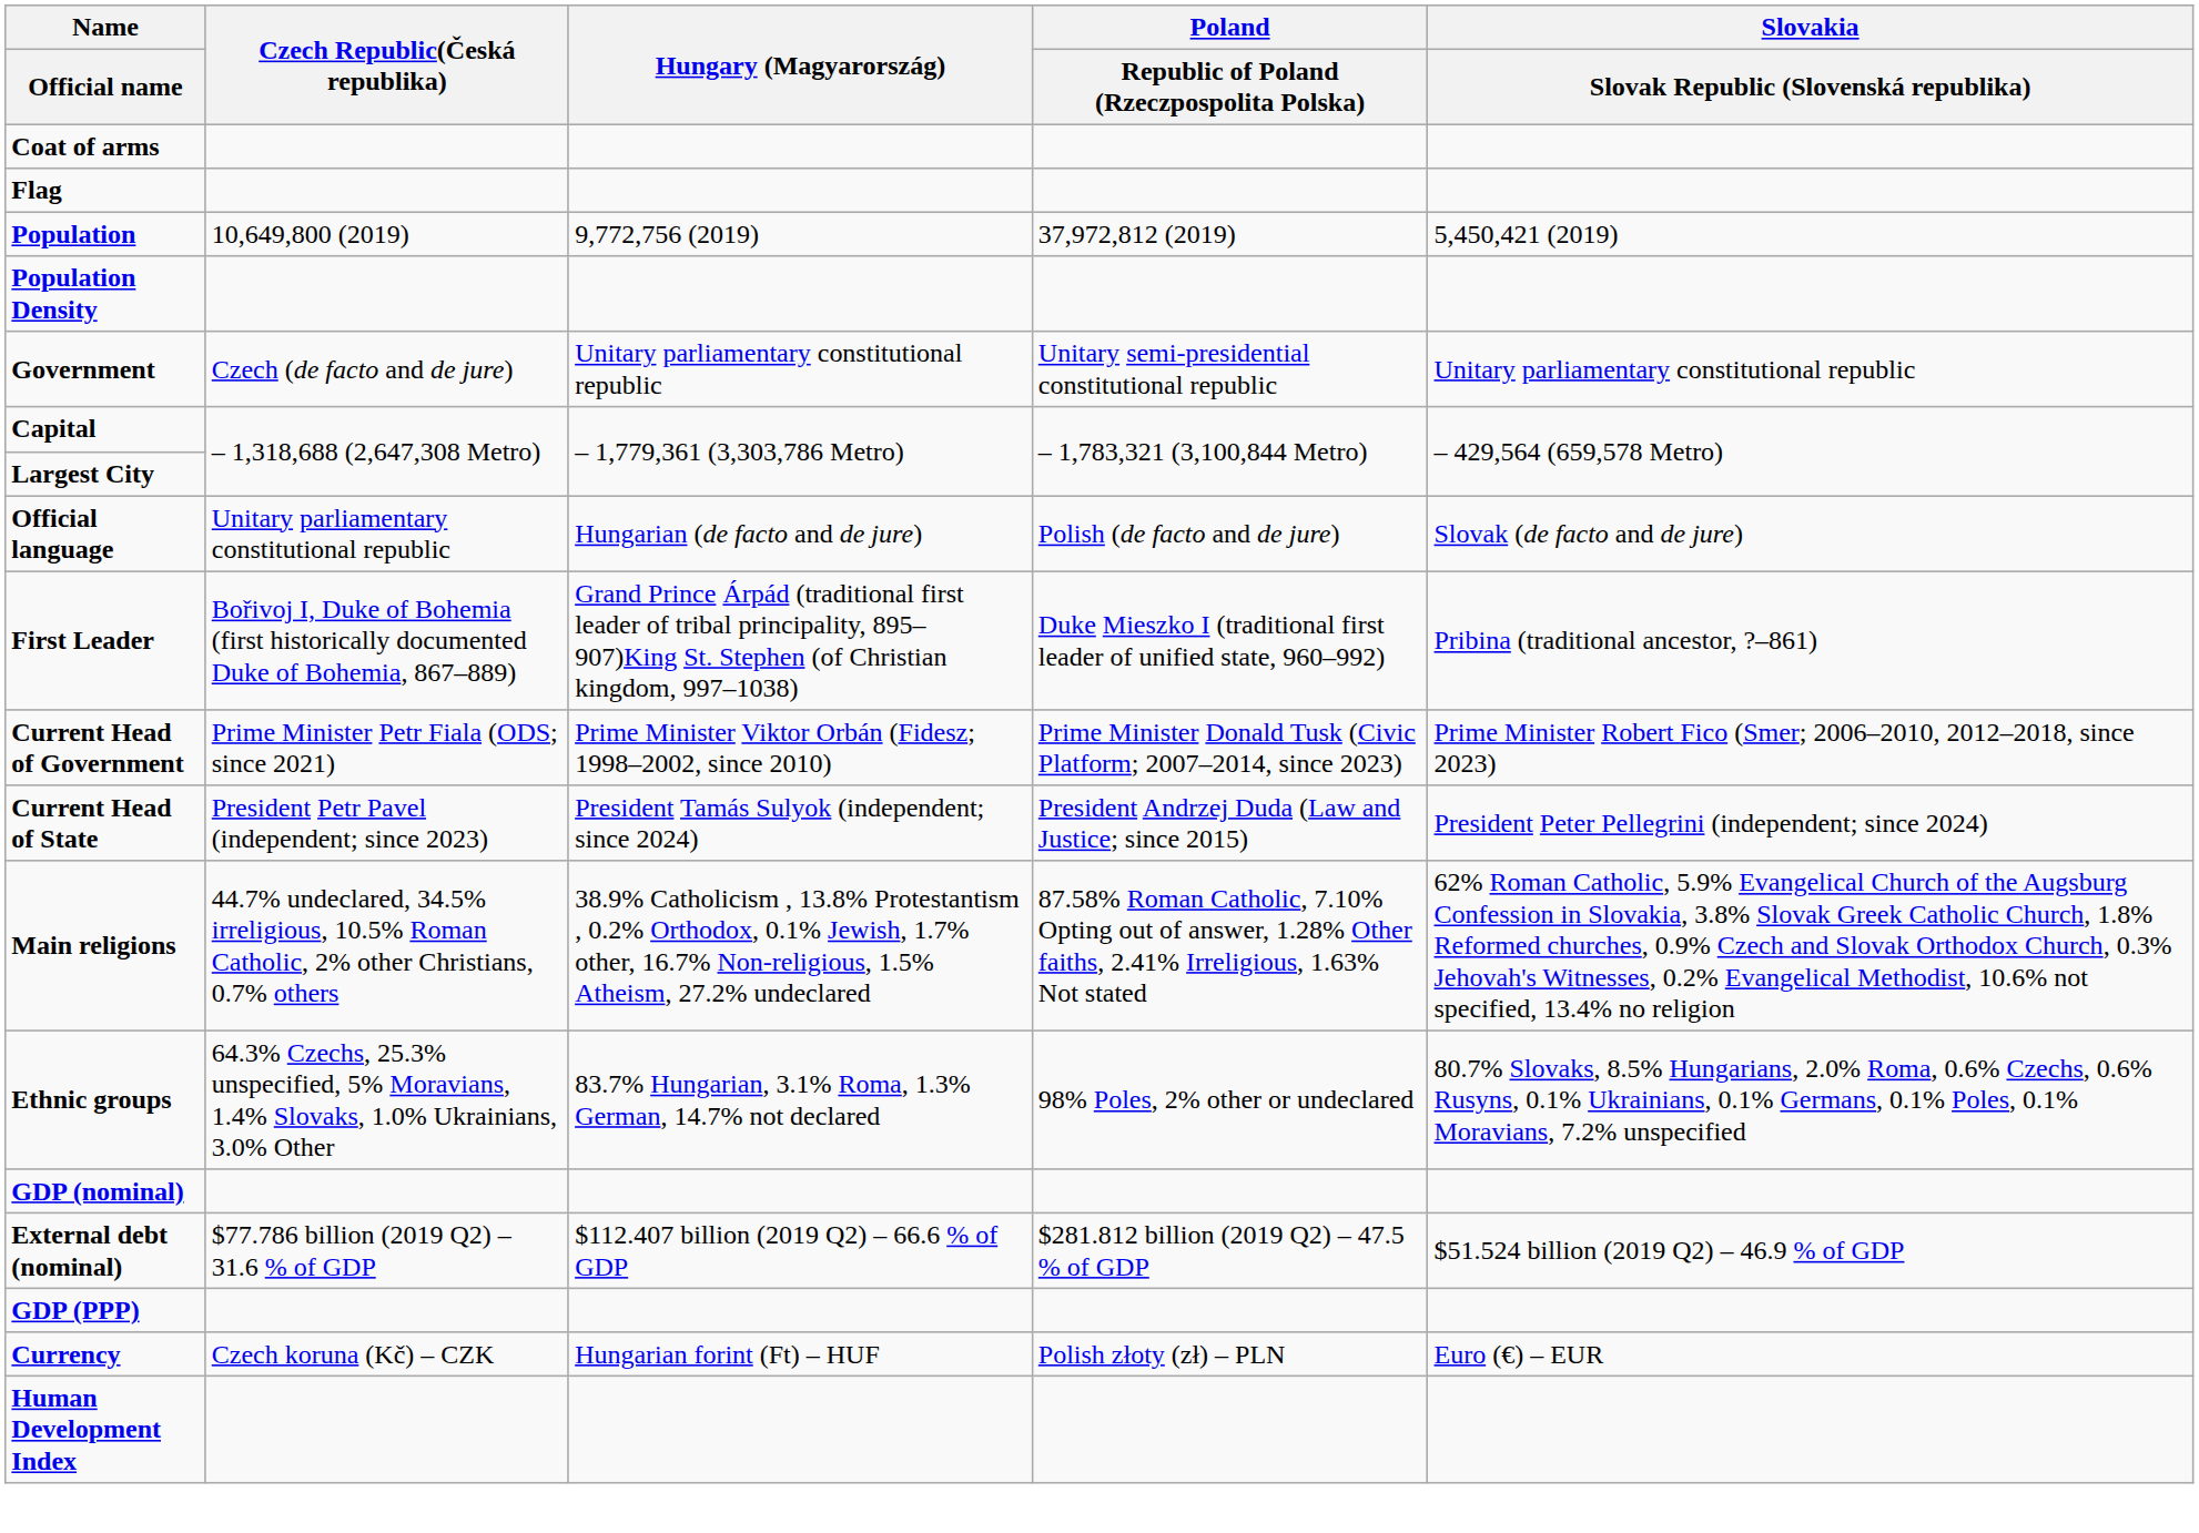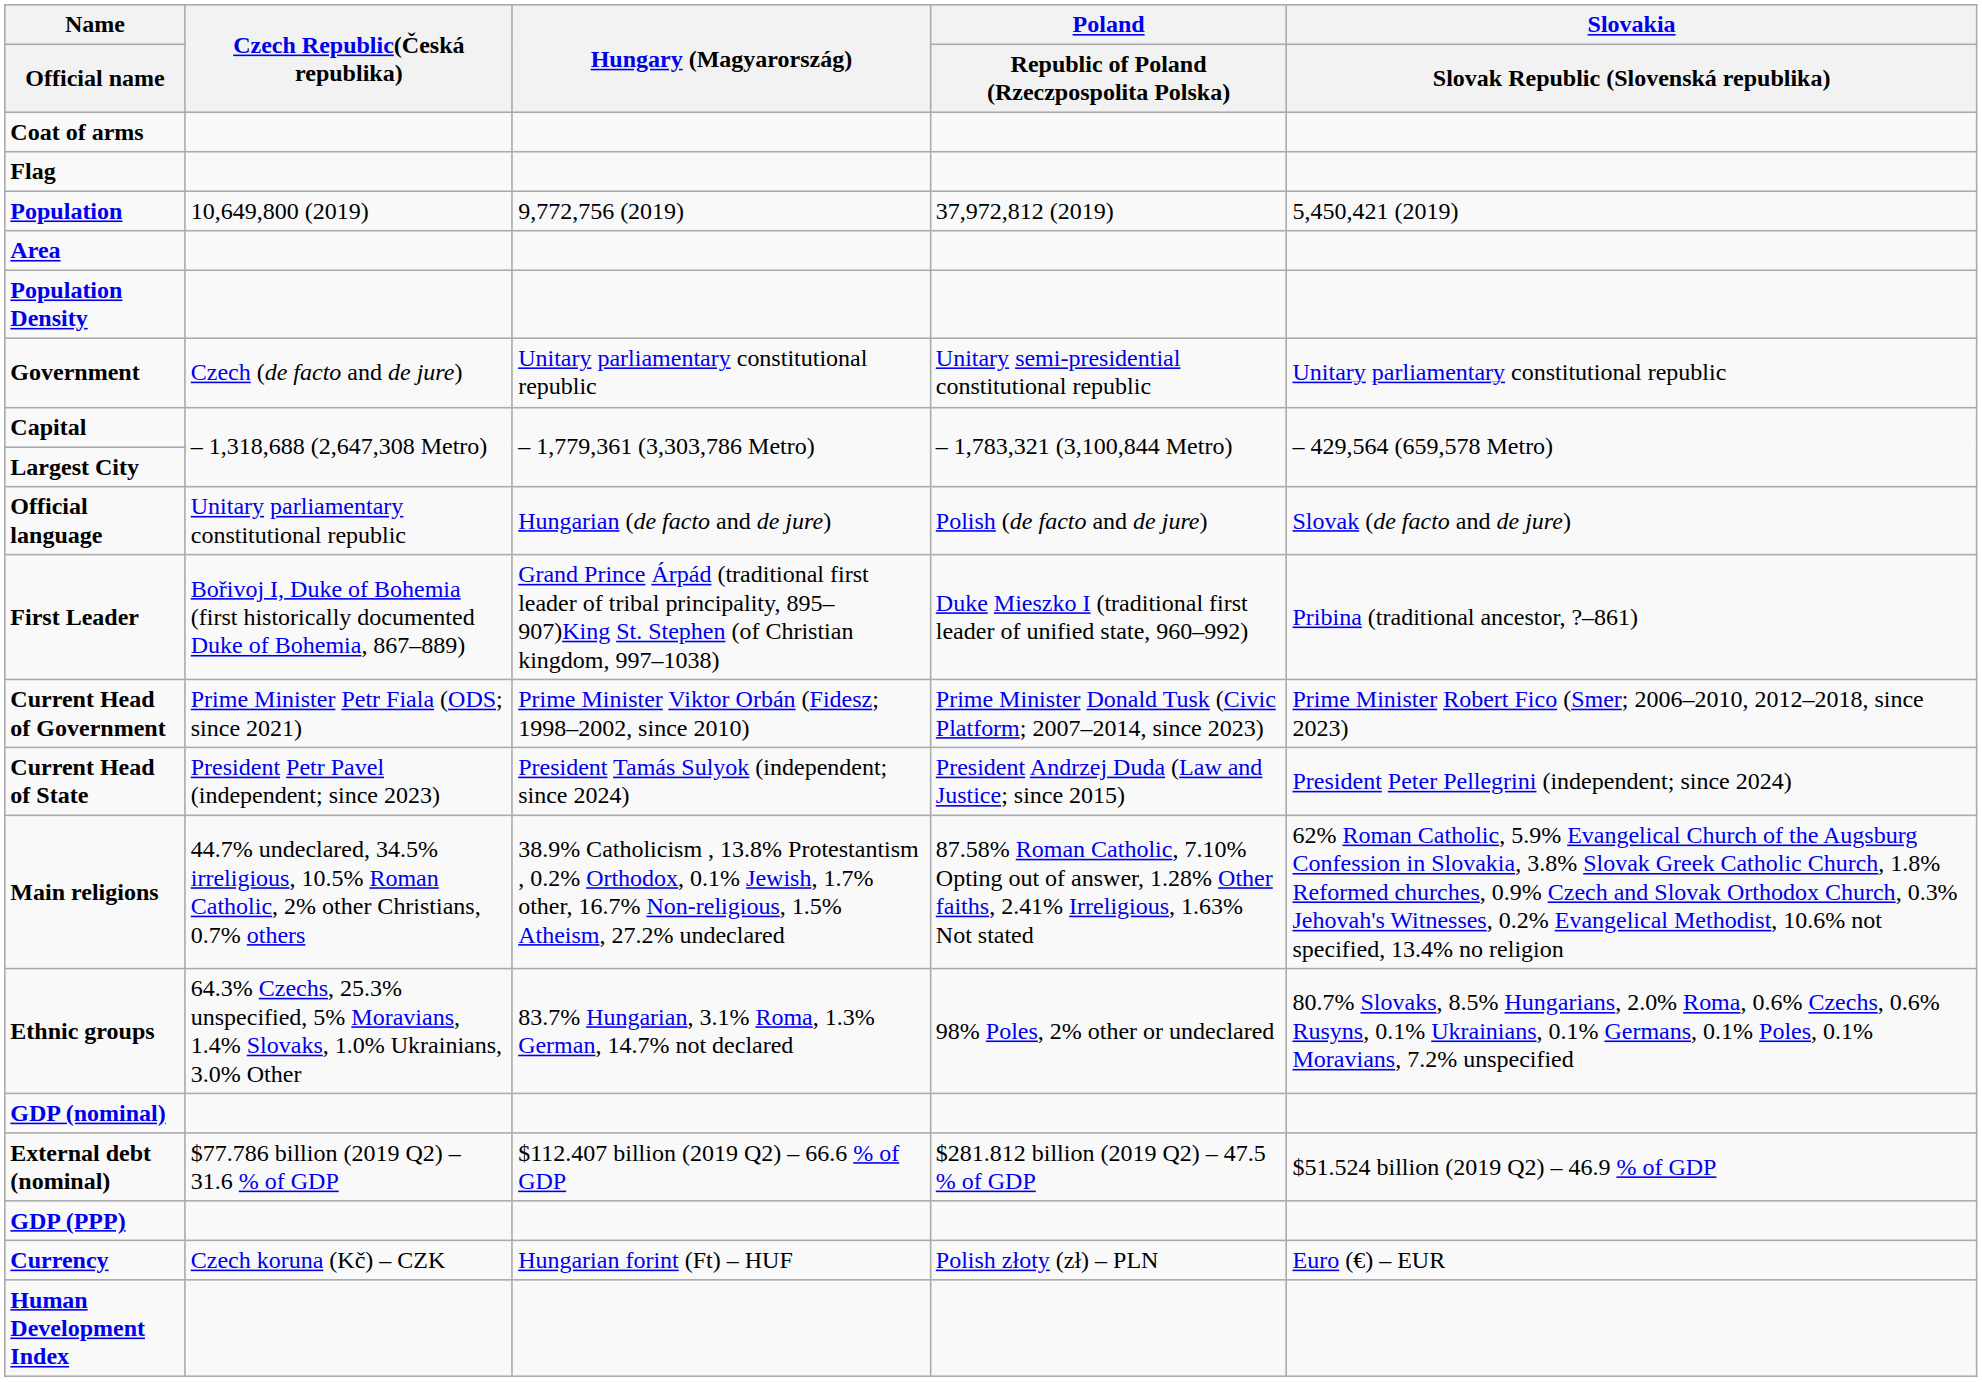 <table class="wikitable" style="font-size:95%;">
 <tr>
 <th>Name</th>
 <th rowspan=2><a href='#'>Czech Republic</a>(Česká republika)</th>
 <th rowspan="2"><a href='#'>Hungary</a> (Magyarország)</th>
 <th><a href='#'>Poland</a></th>
 <th><a href='#'>Slovakia</a></th>
 </tr>
 <tr>
 <th>Official name</th>
 <th>Republic of Poland (Rzeczpospolita Polska)</th>
 <th>Slovak Republic (Slovenská republika)</th>
 </tr>
 <tr>
 <td><strong>Coat of arms</strong></td>
 <td style="text-align:center"></td>
 <td style="text-align:center"></td>
 <td style="text-align:center"></td>
 <td style="text-align:center"></td>
 </tr>
 <tr>
 <td><strong>Flag</strong></td>
 <td style="text-align:center"></td>
 <td style="text-align:center"></td>
 <td style="text-align:center"></td>
 <td style="text-align:center"></td>
 </tr>
 <tr>
 <td><strong><a href='#'>Population</a></strong></td>
 <td> 10,649,800 (2019)</td>
 <td> 9,772,756 (2019)</td>
 <td> 37,972,812 (2019)</td>
 <td> 5,450,421 (2019)</td>
+</tr>
+<tr>
+<td><strong><a href='#'>Area</a></strong></td>
+<td></td>
+<td></td>
+<td></td>
+<td></td>
 </tr>
 <tr>
 <td><strong><a href='#'>Population Density</a></strong></td>
 <td></td>
 <td></td>
 <td></td>
 <td></td>
 </tr>
 <tr>
 <td><strong>Government</strong></td>
 <td><a href='#'>Czech</a> (<em>de facto</em> and <em>de jure</em>)</td>
 <td><a href='#'>Unitary</a> <a href='#'>parliamentary</a> constitutional republic</td>
 <td><a href='#'>Unitary</a> <a href='#'>semi-presidential</a> constitutional republic</td>
 <td><a href='#'>Unitary</a> <a href='#'>parliamentary</a> constitutional republic</td>
 </tr>
 <tr>
 <td><strong>Capital</strong></td>
 <td rowspan="2"> – 1,318,688 (2,647,308 Metro)</td>
 <td rowspan="2"> – 1,779,361 (3,303,786 Metro)</td>
 <td rowspan="2"> – 1,783,321 (3,100,844 Metro)</td>
 <td rowspan="2"> – 429,564 (659,578 Metro)</td>
 </tr>
 <tr>
 <td><strong>Largest City</strong></td>
 </tr>
 <tr>
 <td><strong>Official language</strong></td>
 <td><a href='#'>Unitary</a> <a href='#'>parliamentary</a> constitutional republic</td>
 <td><a href='#'>Hungarian</a> (<em>de facto</em> and <em>de jure</em>)</td>
 <td><a href='#'>Polish</a> (<em>de facto</em> and <em>de jure</em>)</td>
 <td><a href='#'>Slovak</a> (<em>de facto</em> and <em>de jure</em>)</td>
 </tr>
 <tr>
 <td><strong>First Leader</strong></td>
 <td><a href='#'>Bořivoj I, Duke of Bohemia</a> (first historically documented <a href='#'>Duke of Bohemia</a>, 867–889)</td>
 <td><a href='#'>Grand Prince</a> <a href='#'>Árpád</a> (traditional first leader of tribal principality, 895–907)<a href='#'>King</a> <a href='#'>St. Stephen</a> (of Christian kingdom, 997–1038)</td>
 <td><a href='#'>Duke</a> <a href='#'>Mieszko I</a> (traditional first leader of unified state, 960–992)</td>
 <td><a href='#'>Pribina</a> (traditional ancestor, ?–861)</td>
 </tr>
 <tr>
 <td><strong>Current Head of Government</strong></td>
 <td><a href='#'>Prime Minister</a> <a href='#'>Petr Fiala</a> (<a href='#'>ODS</a>; since 2021)</td>
 <td><a href='#'>Prime Minister</a> <a href='#'>Viktor Orbán</a> (<a href='#'>Fidesz</a>; 1998–2002, since 2010)</td>
 <td><a href='#'>Prime Minister</a> <a href='#'>Donald Tusk</a> (<a href='#'>Civic Platform</a>; 2007–2014, since 2023)</td>
 <td><a href='#'>Prime Minister</a> <a href='#'>Robert Fico</a> (<a href='#'>Smer</a>; 2006–2010, 2012–2018, since 2023)</td>
 </tr>
 <tr>
 <td><strong>Current Head of State</strong></td>
 <td><a href='#'>President</a> <a href='#'>Petr Pavel</a> (independent; since 2023)</td>
 <td><a href='#'>President</a> <a href='#'>Tamás Sulyok</a> (independent; since 2024)</td>
 <td><a href='#'>President</a> <a href='#'>Andrzej Duda</a> (<a href='#'>Law and Justice</a>; since 2015)</td>
 <td><a href='#'>President</a> <a href='#'>Peter Pellegrini</a> (independent; since 2024)</td>
 </tr>
 <tr>
 <td><strong>Main religions</strong></td>
 <td>44.7% undeclared, 34.5% <a href='#'>irreligious</a>, 10.5% <a href='#'>Roman Catholic</a>, 2% other Christians, 0.7% <a href='#'>others</a></td>
 <td>38.9% Catholicism , 13.8% Protestantism , 0.2% <a href='#'>Orthodox</a>, 0.1% <a href='#'>Jewish</a>, 1.7% other, 16.7% <a href='#'>Non-religious</a>, 1.5% <a href='#'>Atheism</a>, 27.2% undeclared</td>
 <td>87.58% <a href='#'>Roman Catholic</a>, 7.10% Opting out of answer, 1.28% <a href='#'>Other faiths</a>, 2.41% <a href='#'>Irreligious</a>, 1.63% Not stated</td>
 <td>62% <a href='#'>Roman Catholic</a>, 5.9% <a href='#'>Evangelical Church of the Augsburg Confession in Slovakia</a>, 3.8% <a href='#'>Slovak Greek Catholic Church</a>, 1.8% <a href='#'>Reformed churches</a>, 0.9% <a href='#'>Czech and Slovak Orthodox Church</a>, 0.3% <a href='#'>Jehovah's Witnesses</a>, 0.2% <a href='#'>Evangelical Methodist</a>, 10.6% not specified, 13.4% no religion</td>
 </tr>
 <tr>
 <td><strong>Ethnic groups</strong></td>
 <td>64.3% <a href='#'>Czechs</a>, 25.3% unspecified, 5% <a href='#'>Moravians</a>, 1.4% <a href='#'>Slovaks</a>, 1.0% Ukrainians, 3.0% Other</td>
 <td>83.7% <a href='#'>Hungarian</a>, 3.1% <a href='#'>Roma</a>, 1.3% <a href='#'>German</a>, 14.7% not declared</td>
 <td>98% <a href='#'>Poles</a>, 2% other or undeclared</td>
 <td>80.7% <a href='#'>Slovaks</a>, 8.5% <a href='#'>Hungarians</a>, 2.0% <a href='#'>Roma</a>, 0.6% <a href='#'>Czechs</a>, 0.6% <a href='#'>Rusyns</a>, 0.1% <a href='#'>Ukrainians</a>, 0.1% <a href='#'>Germans</a>, 0.1% <a href='#'>Poles</a>, 0.1% <a href='#'>Moravians</a>, 7.2% unspecified</td>
 </tr>
 <tr>
 <td><strong><a href='#'>GDP (nominal)</a></strong></td>
 <td></td>
 <td></td>
 <td></td>
 <td></td>
 </tr>
 <tr>
 <td><strong>External debt (nominal)</strong></td>
 <td>$77.786 billion (2019 Q2) – 31.6 <a href='#'>% of GDP</a></td>
 <td>$112.407 billion (2019 Q2) – 66.6 <a href='#'>% of GDP</a></td>
 <td>$281.812 billion (2019 Q2) – 47.5 <a href='#'>% of GDP</a></td>
 <td>$51.524 billion (2019 Q2) – 46.9 <a href='#'>% of GDP</a></td>
 </tr>
 <tr>
 <td><strong><a href='#'>GDP (PPP)</a></strong></td>
 <td></td>
 <td></td>
 <td></td>
 <td></td>
 </tr>
 <tr>
 <td><strong><a href='#'>Currency</a></strong></td>
 <td><a href='#'>Czech koruna</a> (Kč) – CZK</td>
 <td><a href='#'>Hungarian forint</a> (Ft) – HUF</td>
 <td><a href='#'>Polish złoty</a> (zł) – PLN</td>
 <td><a href='#'>Euro</a> (€) – EUR</td>
 </tr>
 <tr>
 <td><strong><a href='#'>Human Development Index</a></strong></td>
 <td></td>
 <td></td>
 <td></td>
 <td></td>
 </tr>
 </table>
